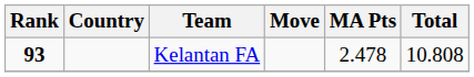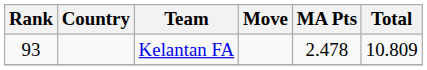 <table class="wikitable" style="text-align: center;">
 <tr>
 <th>Rank</th>
 <th>Country</th>
 <th>Team</th>
 <th>Move</th>
 <th>MA Pts</th>
 <th>Total</th>
 </tr>
 <tr>
-<td><strong>93</strong></td>
+<td>93</td>
 <td></td>
 <td><a href='#'>Kelantan FA</a></td>
 <td></td>
 <td>2.478</td>
-<td>10.808</td>
+<td>10.809</td>
 </tr>
 <tr>
 </tr>
 </table>
